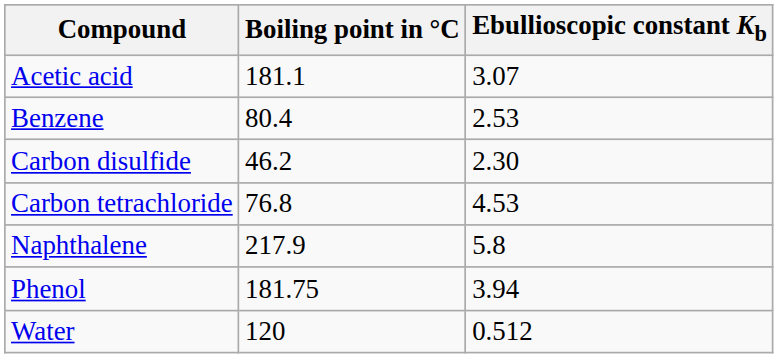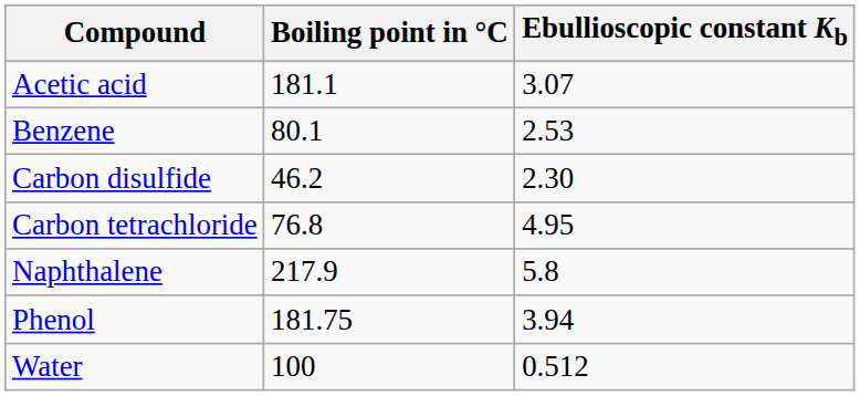 <table class="wikitable">
 <tr>
 <th>Compound</th>
 <th>Boiling point in °C</th>
 <th>Ebullioscopic constant  <em>K</em><sub>b</sub></th>
 </tr>
 <tr>
 <td><a href='#'>Acetic acid</a></td>
 <td>181.1</td>
 <td>3.07</td>
 </tr>
 <tr>
 <td><a href='#'>Benzene</a></td>
-<td>80.4</td>
+<td>80.1</td>
 <td>2.53</td>
 </tr>
 <tr>
 <td><a href='#'>Carbon disulfide</a></td>
 <td>46.2</td>
 <td>2.30</td>
 </tr>
 <tr>
 <td><a href='#'>Carbon tetrachloride</a></td>
 <td>76.8</td>
-<td>4.53</td>
+<td>4.95</td>
 </tr>
 <tr>
 <td><a href='#'>Naphthalene</a></td>
 <td>217.9</td>
 <td>5.8</td>
 </tr>
 <tr>
 <td><a href='#'>Phenol</a></td>
 <td>181.75</td>
 <td>3.94</td>
 </tr>
 <tr>
 <td><a href='#'>Water</a></td>
-<td>120</td>
+<td>100</td>
 <td>0.512</td>
 </tr>
 </table>
